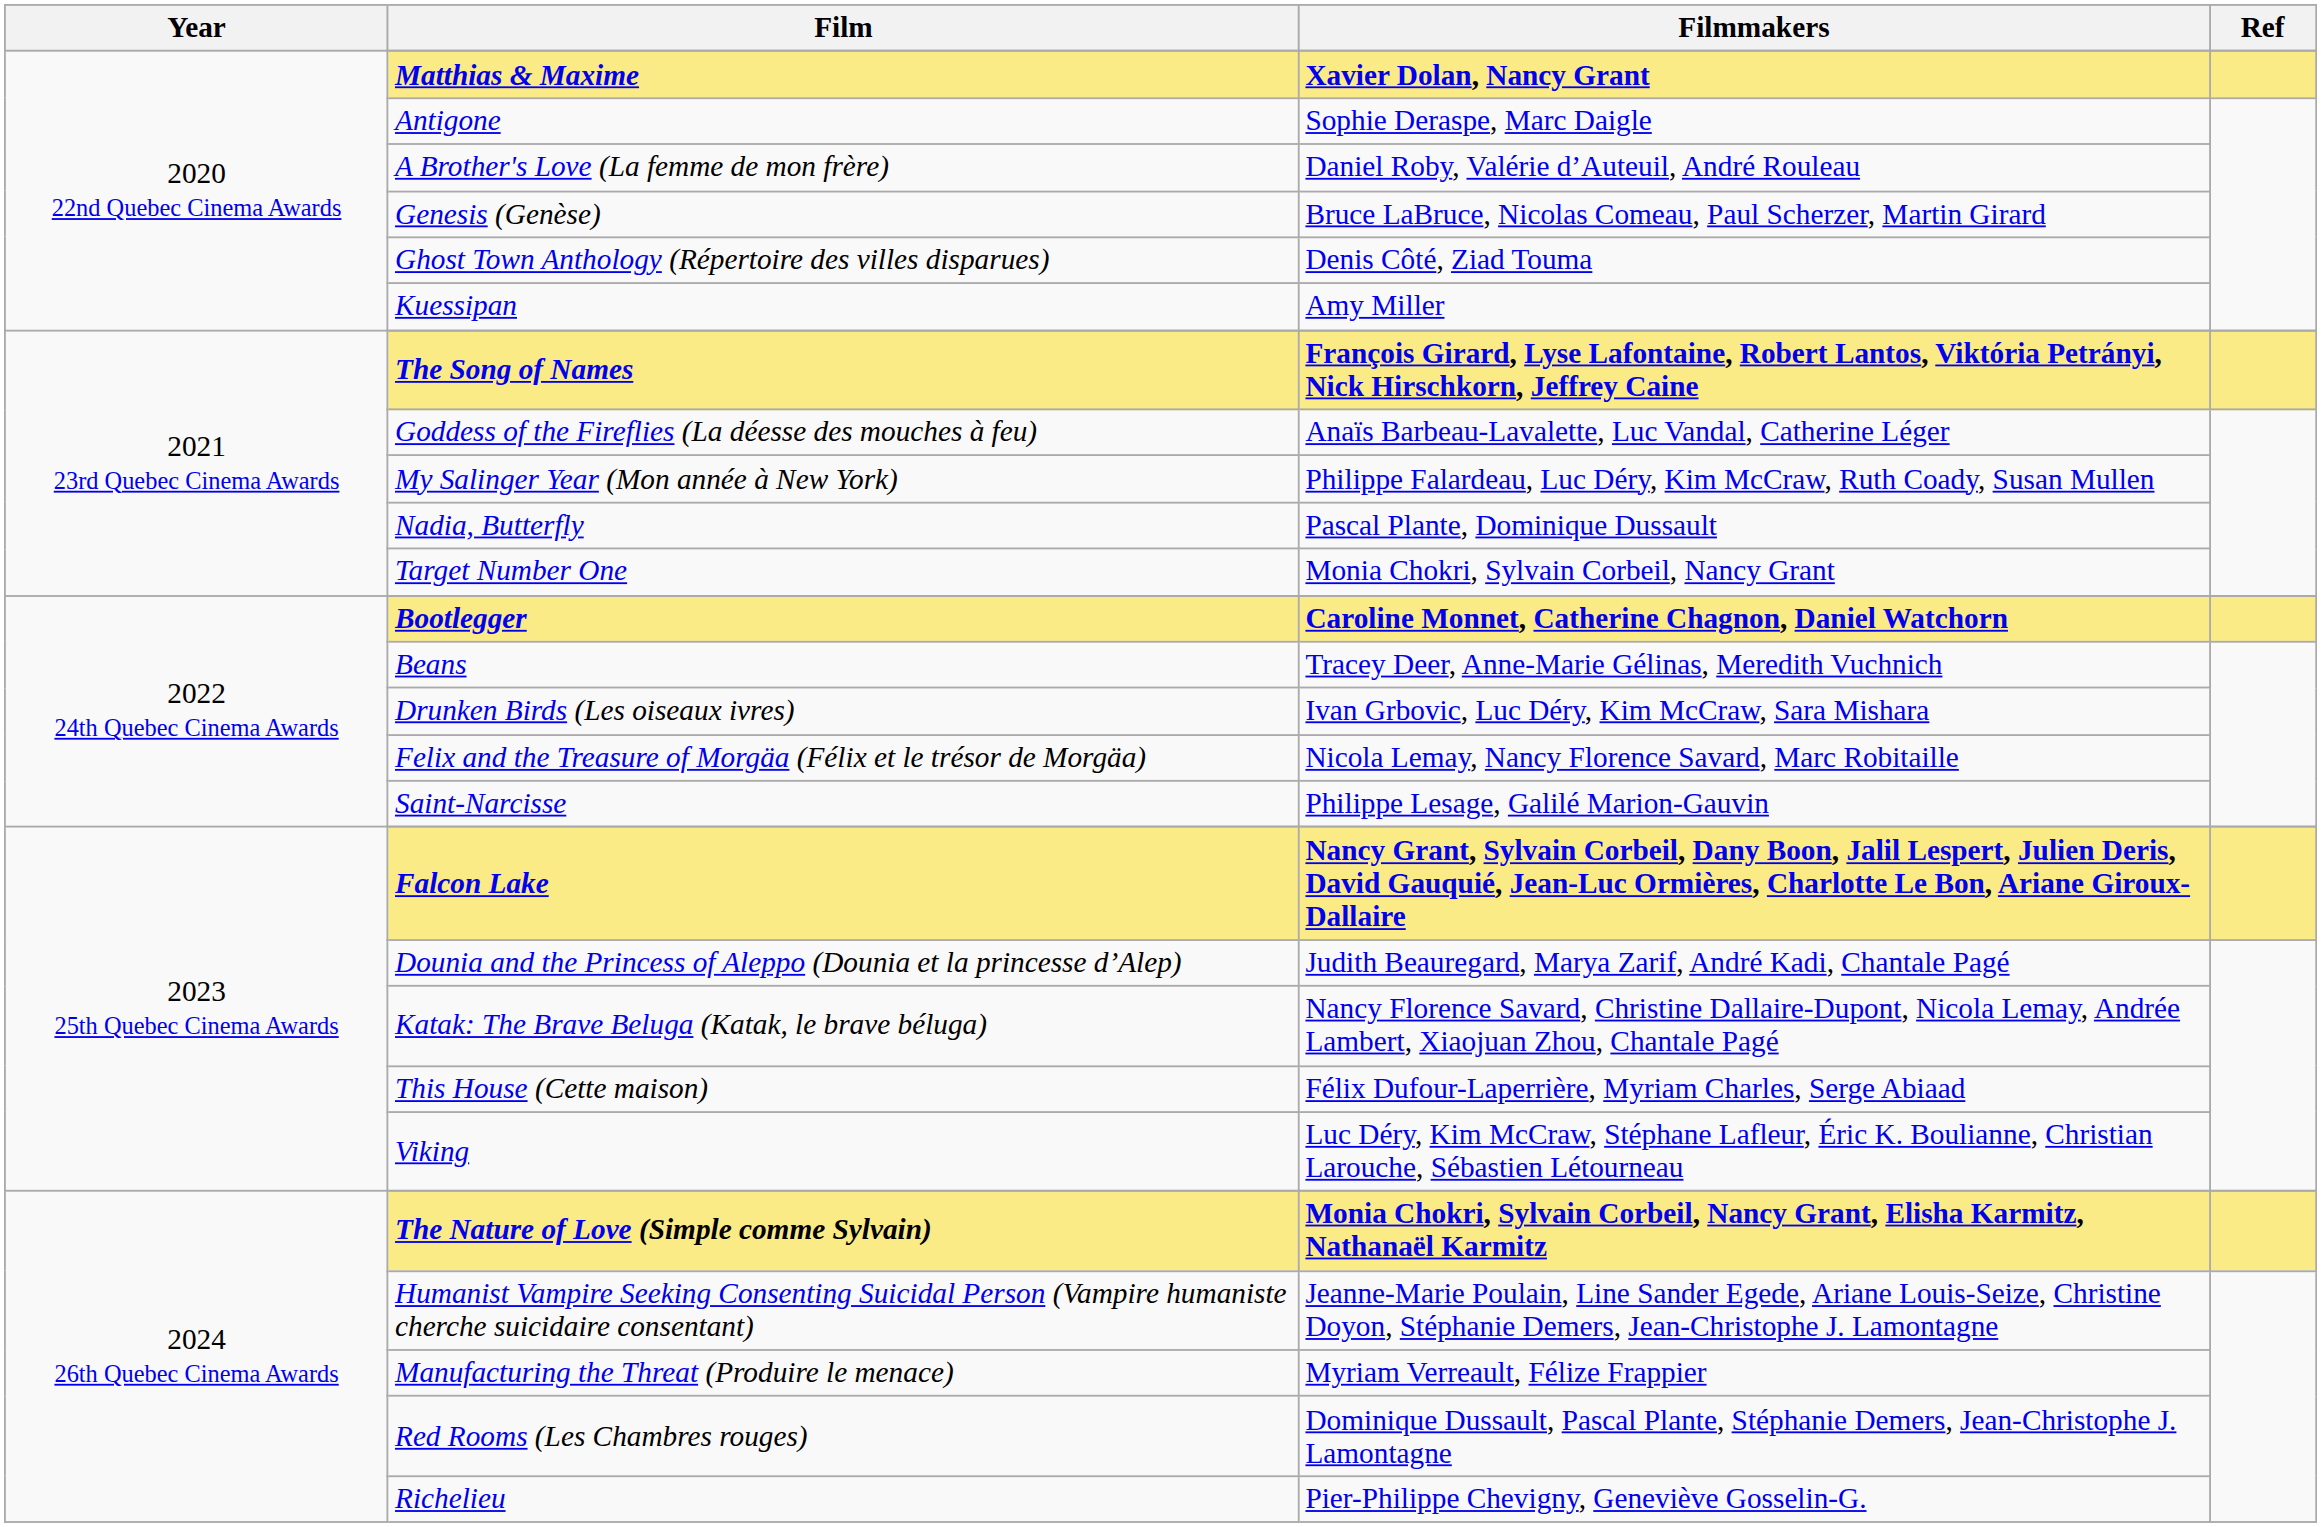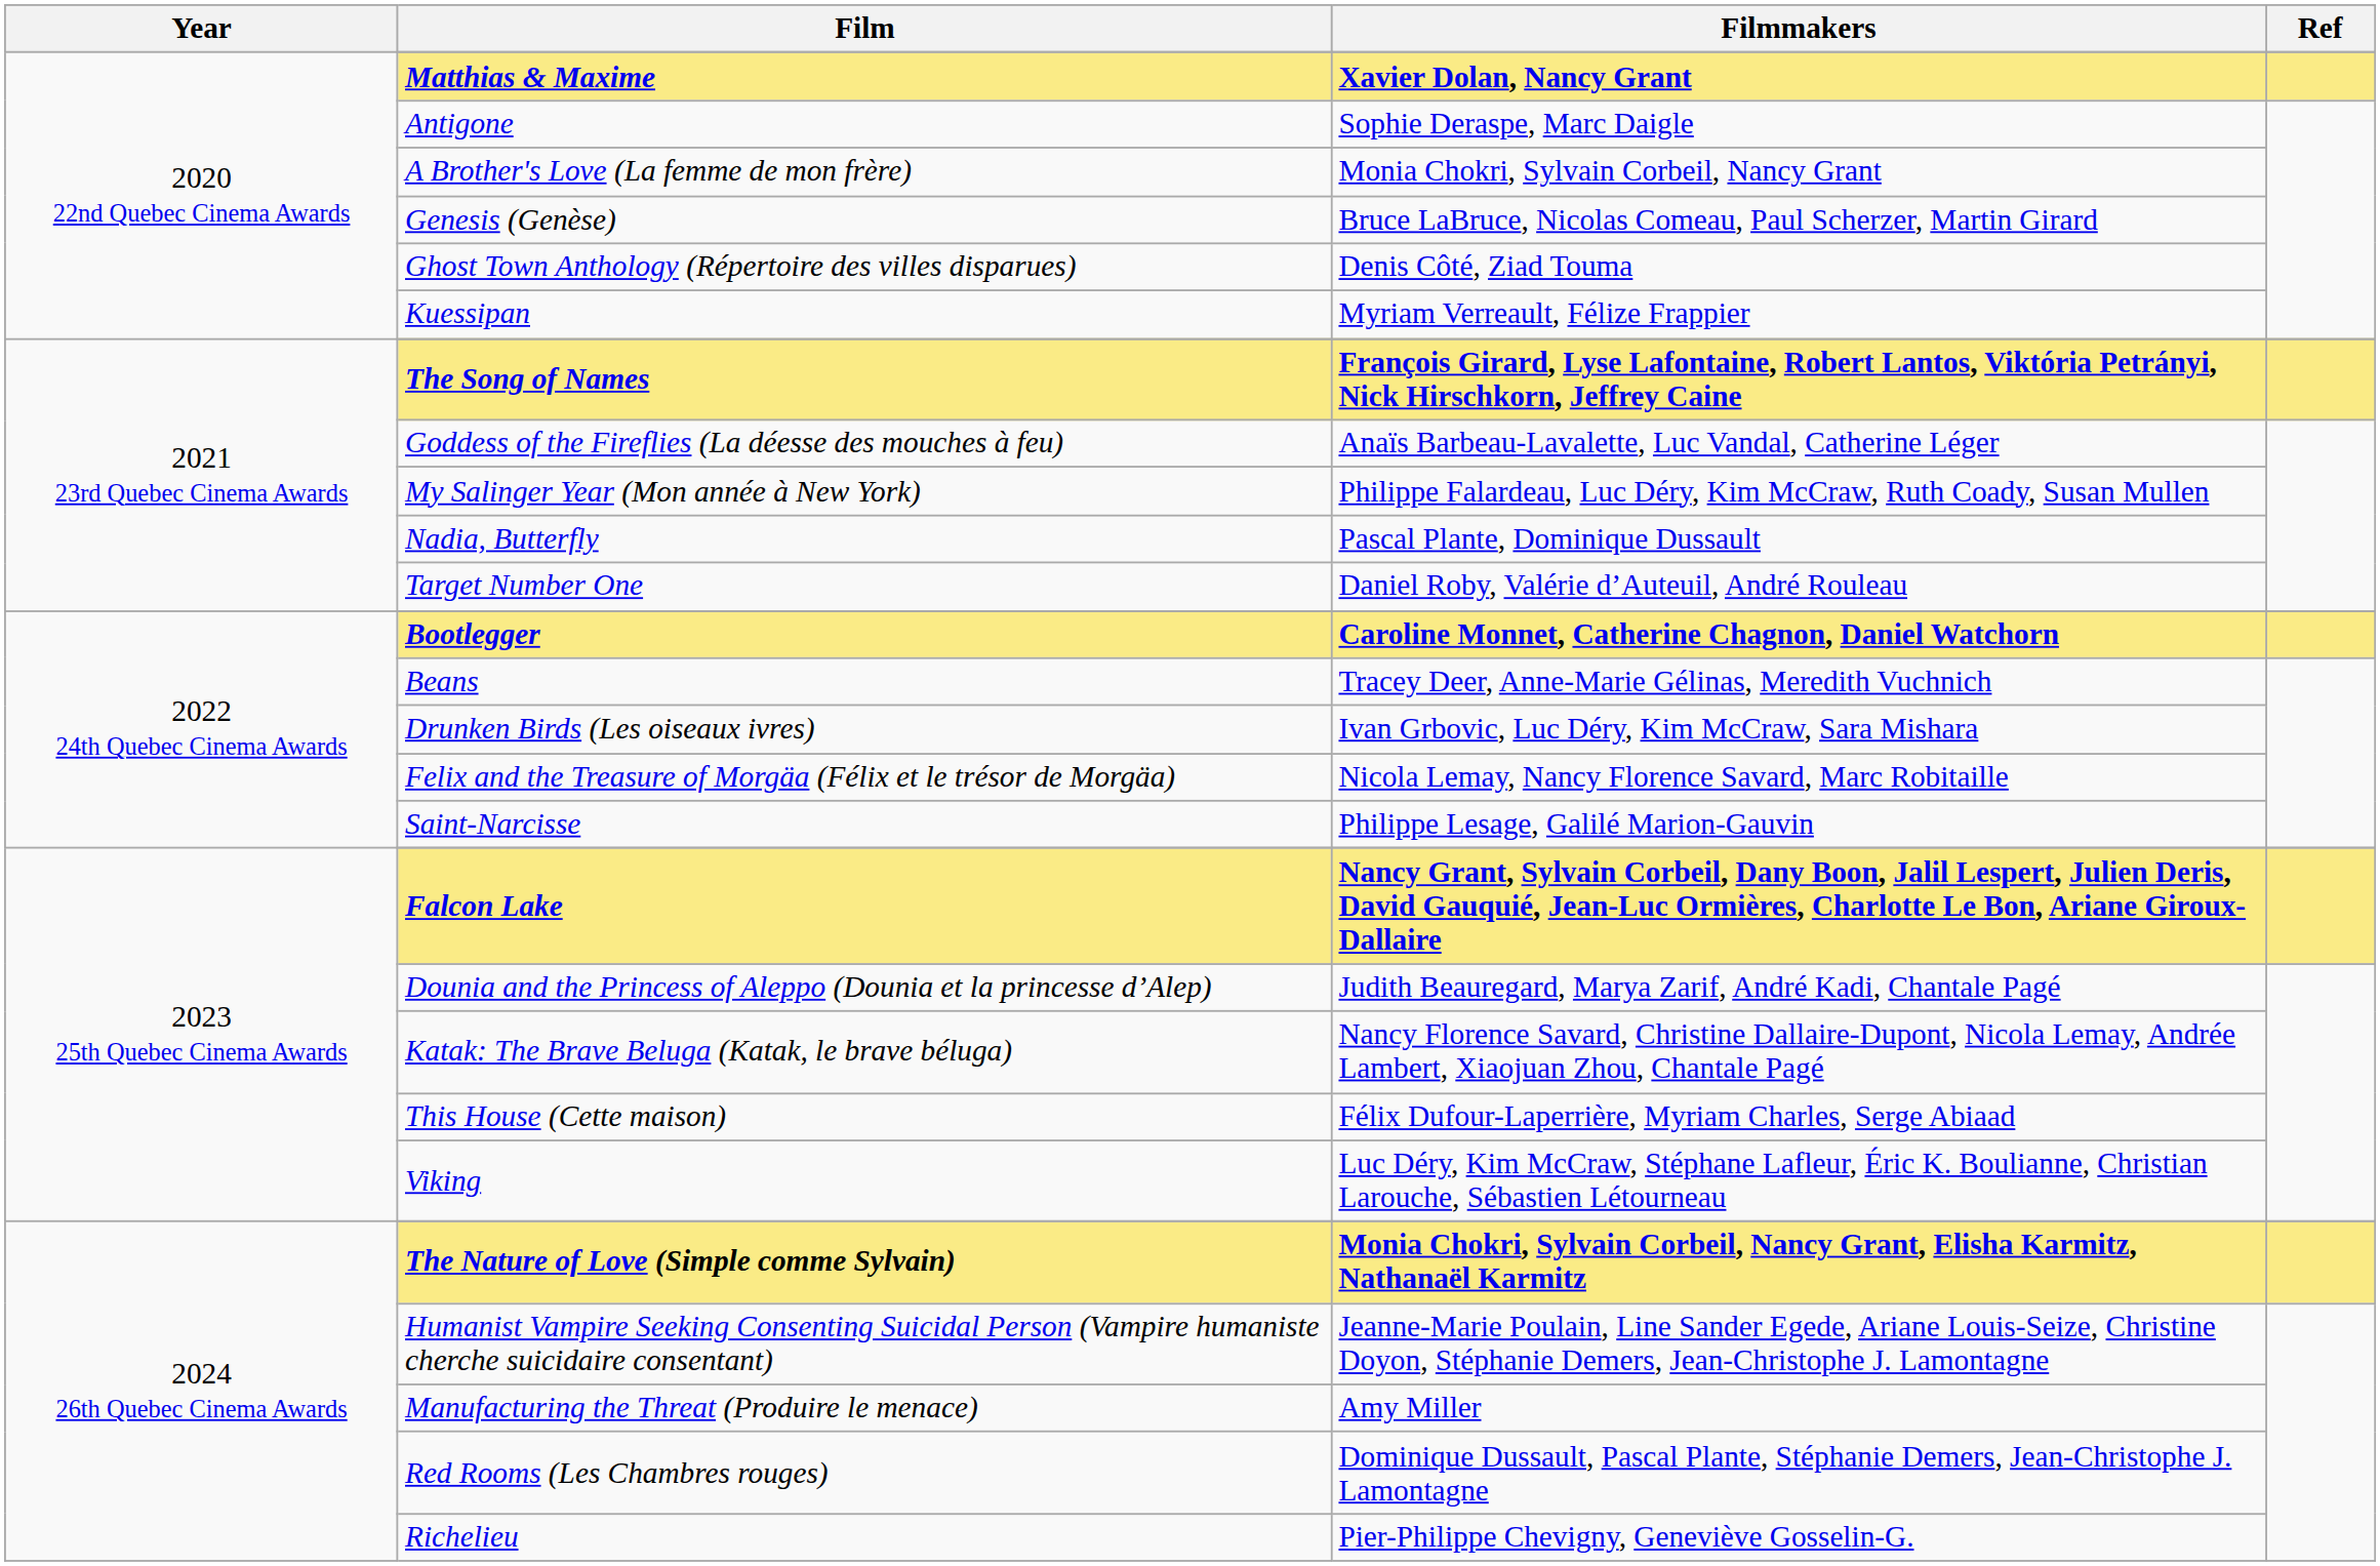 <table class="wikitable" style="width:100%;">
 <tr style="background:#bebebe;">
 <th style="width:8%;">Year</th>
 <th style="width:19%;">Film</th>
 <th style="width:19%;">Filmmakers</th>
 <th style="width:2%;">Ref</th>
 </tr>
 <tr>
 <td rowspan="7" align="center">2020 <br> <small><a href='#'>22nd Quebec Cinema Awards</a></small></td>
 </tr>
 <tr style="background:#FAEB86">
 <td><strong><em><a href='#'>Matthias & Maxime</a></em></strong></td>
 <td><strong><a href='#'>Xavier Dolan</a>, <a href='#'>Nancy Grant</a></strong></td>
 <td></td>
 </tr>
 <tr>
 <td><em><a href='#'>Antigone</a></em></td>
 <td><a href='#'>Sophie Deraspe</a>, <a href='#'>Marc Daigle</a></td>
 <td rowspan=5></td>
 </tr>
 <tr>
 <td><em><a href='#'>A Brother's Love</a> (La femme de mon frère)</em></td>
-<td><a href='#'>Daniel Roby</a>, <a href='#'>Valérie d’Auteuil</a>, <a href='#'>André Rouleau</a></td>
+<td><a href='#'>Monia Chokri</a>, <a href='#'>Sylvain Corbeil</a>, <a href='#'>Nancy Grant</a></td>
 </tr>
 <tr>
 <td><em><a href='#'>Genesis</a> (Genèse)</em></td>
 <td><a href='#'>Bruce LaBruce</a>, <a href='#'>Nicolas Comeau</a>, <a href='#'>Paul Scherzer</a>, <a href='#'>Martin Girard</a></td>
 </tr>
 <tr>
 <td><em><a href='#'>Ghost Town Anthology</a> (Répertoire des villes disparues)</em></td>
 <td><a href='#'>Denis Côté</a>, <a href='#'>Ziad Touma</a></td>
 </tr>
 <tr>
 <td><em><a href='#'>Kuessipan</a></em></td>
-<td><a href='#'>Amy Miller</a></td>
+<td><a href='#'>Myriam Verreault</a>, <a href='#'>Félize Frappier</a></td>
 </tr>
 <tr>
 <td rowspan="6" align="center">2021 <br> <small><a href='#'>23rd Quebec Cinema Awards</a></small></td>
 </tr>
 <tr style="background:#FAEB86">
 <td><strong><em><a href='#'>The Song of Names</a></em></strong></td>
 <td><strong><a href='#'>François Girard</a>, <a href='#'>Lyse Lafontaine</a>, <a href='#'>Robert Lantos</a>, <a href='#'>Viktória Petrányi</a>, <a href='#'>Nick Hirschkorn</a>, <a href='#'>Jeffrey Caine</a></strong></td>
 <td></td>
 </tr>
 <tr>
 <td><em><a href='#'>Goddess of the Fireflies</a> (La déesse des mouches à feu)</em></td>
 <td><a href='#'>Anaïs Barbeau-Lavalette</a>, <a href='#'>Luc Vandal</a>, <a href='#'>Catherine Léger</a></td>
 <td rowspan=4></td>
 </tr>
 <tr>
 <td><em><a href='#'>My Salinger Year</a> (Mon année à New York)</em></td>
 <td><a href='#'>Philippe Falardeau</a>, <a href='#'>Luc Déry</a>, <a href='#'>Kim McCraw</a>, <a href='#'>Ruth Coady</a>, <a href='#'>Susan Mullen</a></td>
 </tr>
 <tr>
 <td><em><a href='#'>Nadia, Butterfly</a></em></td>
 <td><a href='#'>Pascal Plante</a>, <a href='#'>Dominique Dussault</a></td>
 </tr>
 <tr>
 <td><em><a href='#'>Target Number One</a></em></td>
-<td><a href='#'>Monia Chokri</a>, <a href='#'>Sylvain Corbeil</a>, <a href='#'>Nancy Grant</a></td>
+<td><a href='#'>Daniel Roby</a>, <a href='#'>Valérie d’Auteuil</a>, <a href='#'>André Rouleau</a></td>
 </tr>
 <tr>
 <td rowspan="6" align="center">2022 <br> <small><a href='#'>24th Quebec Cinema Awards</a></small></td>
 </tr>
 <tr style="background:#FAEB86">
 <td><strong><em><a href='#'>Bootlegger</a></em></strong></td>
 <td><strong><a href='#'>Caroline Monnet</a>, <a href='#'>Catherine Chagnon</a>, <a href='#'>Daniel Watchorn</a></strong></td>
 <td></td>
 </tr>
 <tr>
 <td><em><a href='#'>Beans</a></em></td>
 <td><a href='#'>Tracey Deer</a>, <a href='#'>Anne-Marie Gélinas</a>, <a href='#'>Meredith Vuchnich</a></td>
 <td rowspan=4></td>
 </tr>
 <tr>
 <td><em><a href='#'>Drunken Birds</a> (Les oiseaux ivres)</em></td>
 <td><a href='#'>Ivan Grbovic</a>, <a href='#'>Luc Déry</a>, <a href='#'>Kim McCraw</a>, <a href='#'>Sara Mishara</a></td>
 </tr>
 <tr>
 <td><em><a href='#'>Felix and the Treasure of Morgäa</a> (Félix et le trésor de Morgäa)</em></td>
 <td><a href='#'>Nicola Lemay</a>, <a href='#'>Nancy Florence Savard</a>, <a href='#'>Marc Robitaille</a></td>
 </tr>
 <tr>
 <td><em><a href='#'>Saint-Narcisse</a></em></td>
 <td><a href='#'>Philippe Lesage</a>, <a href='#'>Galilé Marion-Gauvin</a></td>
 </tr>
 <tr>
 <td rowspan="6" align="center">2023<br><small><a href='#'>25th Quebec Cinema Awards</a></small></td>
 </tr>
 <tr style="background:#FAEB86">
 <td><strong><em><a href='#'>Falcon Lake</a></em></strong></td>
 <td><strong><a href='#'>Nancy Grant</a>, <a href='#'>Sylvain Corbeil</a>, <a href='#'>Dany Boon</a>, <a href='#'>Jalil Lespert</a>, <a href='#'>Julien Deris</a>, <a href='#'>David Gauquié</a>, <a href='#'>Jean-Luc Ormières</a>, <a href='#'>Charlotte Le Bon</a>, <a href='#'>Ariane Giroux-Dallaire</a></strong></td>
 <td></td>
 </tr>
 <tr>
 <td><em><a href='#'>Dounia and the Princess of Aleppo</a> (Dounia et la princesse d’Alep)</em></td>
 <td><a href='#'>Judith Beauregard</a>, <a href='#'>Marya Zarif</a>, <a href='#'>André Kadi</a>, <a href='#'>Chantale Pagé</a></td>
 <td rowspan=4></td>
 </tr>
 <tr>
 <td><em><a href='#'>Katak: The Brave Beluga</a> (Katak, le brave béluga)</em></td>
 <td><a href='#'>Nancy Florence Savard</a>, <a href='#'>Christine Dallaire-Dupont</a>, <a href='#'>Nicola Lemay</a>, <a href='#'>Andrée Lambert</a>, <a href='#'>Xiaojuan Zhou</a>, <a href='#'>Chantale Pagé</a></td>
 </tr>
 <tr>
 <td><em><a href='#'>This House</a> (Cette maison)</em></td>
 <td><a href='#'>Félix Dufour-Laperrière</a>, <a href='#'>Myriam Charles</a>, <a href='#'>Serge Abiaad</a></td>
 </tr>
 <tr>
 <td><em><a href='#'>Viking</a></em></td>
 <td><a href='#'>Luc Déry</a>, <a href='#'>Kim McCraw</a>, <a href='#'>Stéphane Lafleur</a>, <a href='#'>Éric K. Boulianne</a>, <a href='#'>Christian Larouche</a>, <a href='#'>Sébastien Létourneau</a></td>
 </tr>
 <tr>
 <td rowspan="6" align="center">2024<br><small><a href='#'>26th Quebec Cinema Awards</a></small></td>
 </tr>
 <tr style="background:#FAEB86">
 <td><strong><em><a href='#'>The Nature of Love</a> (Simple comme Sylvain)</em></strong></td>
 <td><strong><a href='#'>Monia Chokri</a>, <a href='#'>Sylvain Corbeil</a>, <a href='#'>Nancy Grant</a>, <a href='#'>Elisha Karmitz</a>, <a href='#'>Nathanaël Karmitz</a></strong></td>
 <td></td>
 </tr>
 <tr>
 <td><em><a href='#'>Humanist Vampire Seeking Consenting Suicidal Person</a> (Vampire humaniste cherche suicidaire consentant)</em></td>
 <td><a href='#'>Jeanne-Marie Poulain</a>, <a href='#'>Line Sander Egede</a>, <a href='#'>Ariane Louis-Seize</a>, <a href='#'>Christine Doyon</a>, <a href='#'>Stéphanie Demers</a>, <a href='#'>Jean-Christophe J. Lamontagne</a></td>
 <td rowspan=4></td>
 </tr>
 <tr>
 <td><em><a href='#'>Manufacturing the Threat</a> (Produire le menace)</em></td>
-<td><a href='#'>Myriam Verreault</a>, <a href='#'>Félize Frappier</a></td>
+<td><a href='#'>Amy Miller</a></td>
 </tr>
 <tr>
 <td><em><a href='#'>Red Rooms</a> (Les Chambres rouges)</em></td>
 <td><a href='#'>Dominique Dussault</a>, <a href='#'>Pascal Plante</a>, <a href='#'>Stéphanie Demers</a>, <a href='#'>Jean-Christophe J. Lamontagne</a></td>
 </tr>
 <tr>
 <td><em><a href='#'>Richelieu</a></em></td>
 <td><a href='#'>Pier-Philippe Chevigny</a>, <a href='#'>Geneviève Gosselin-G.</a></td>
 </tr>
 </table>
